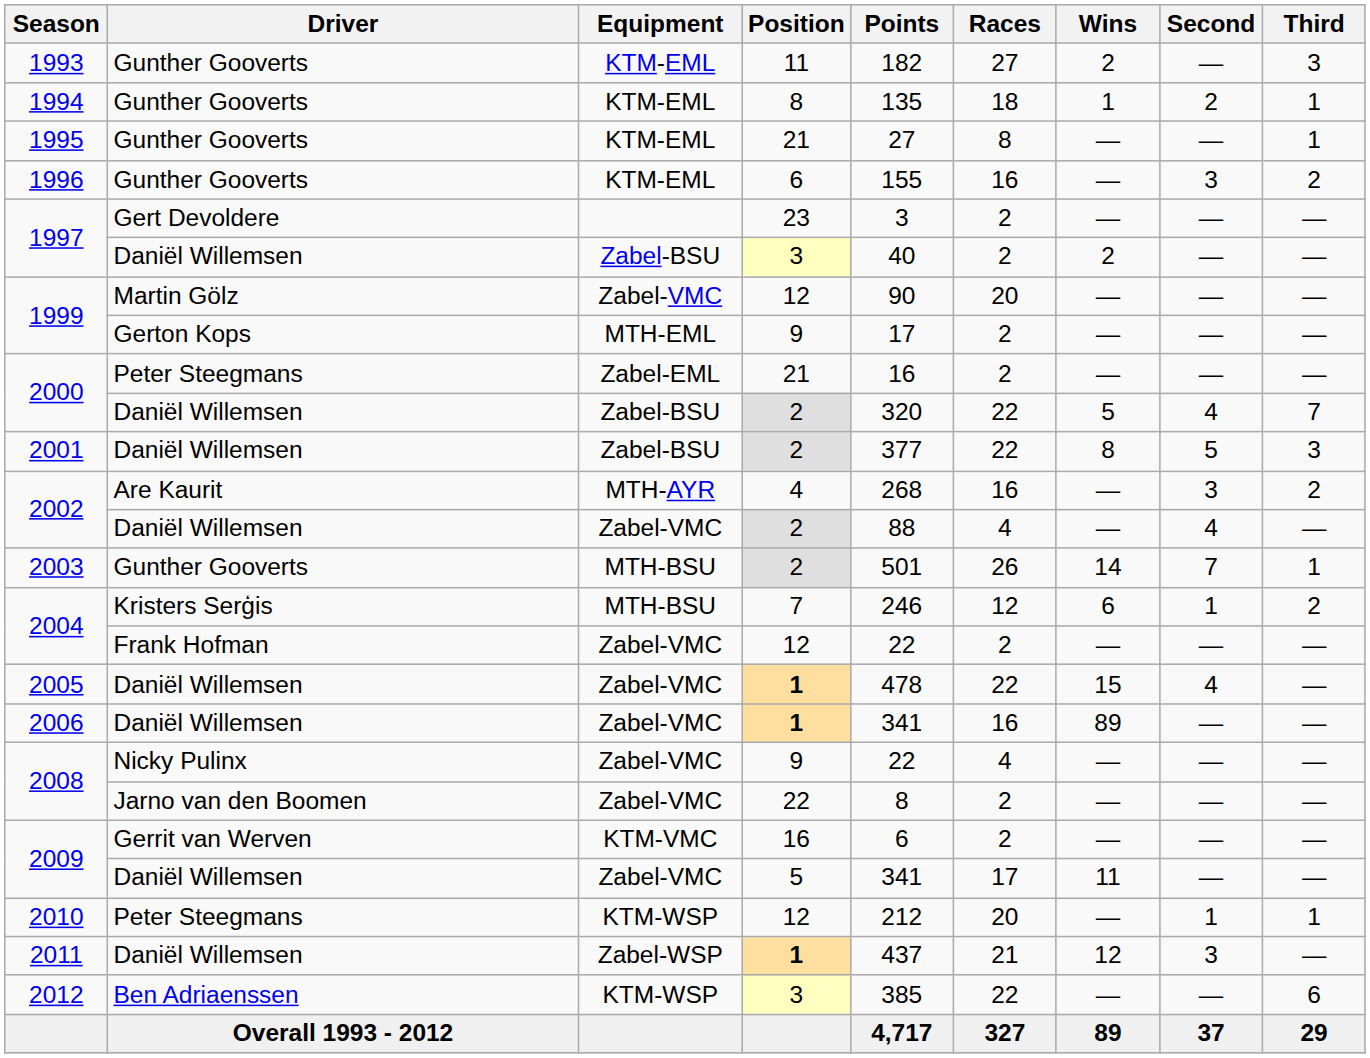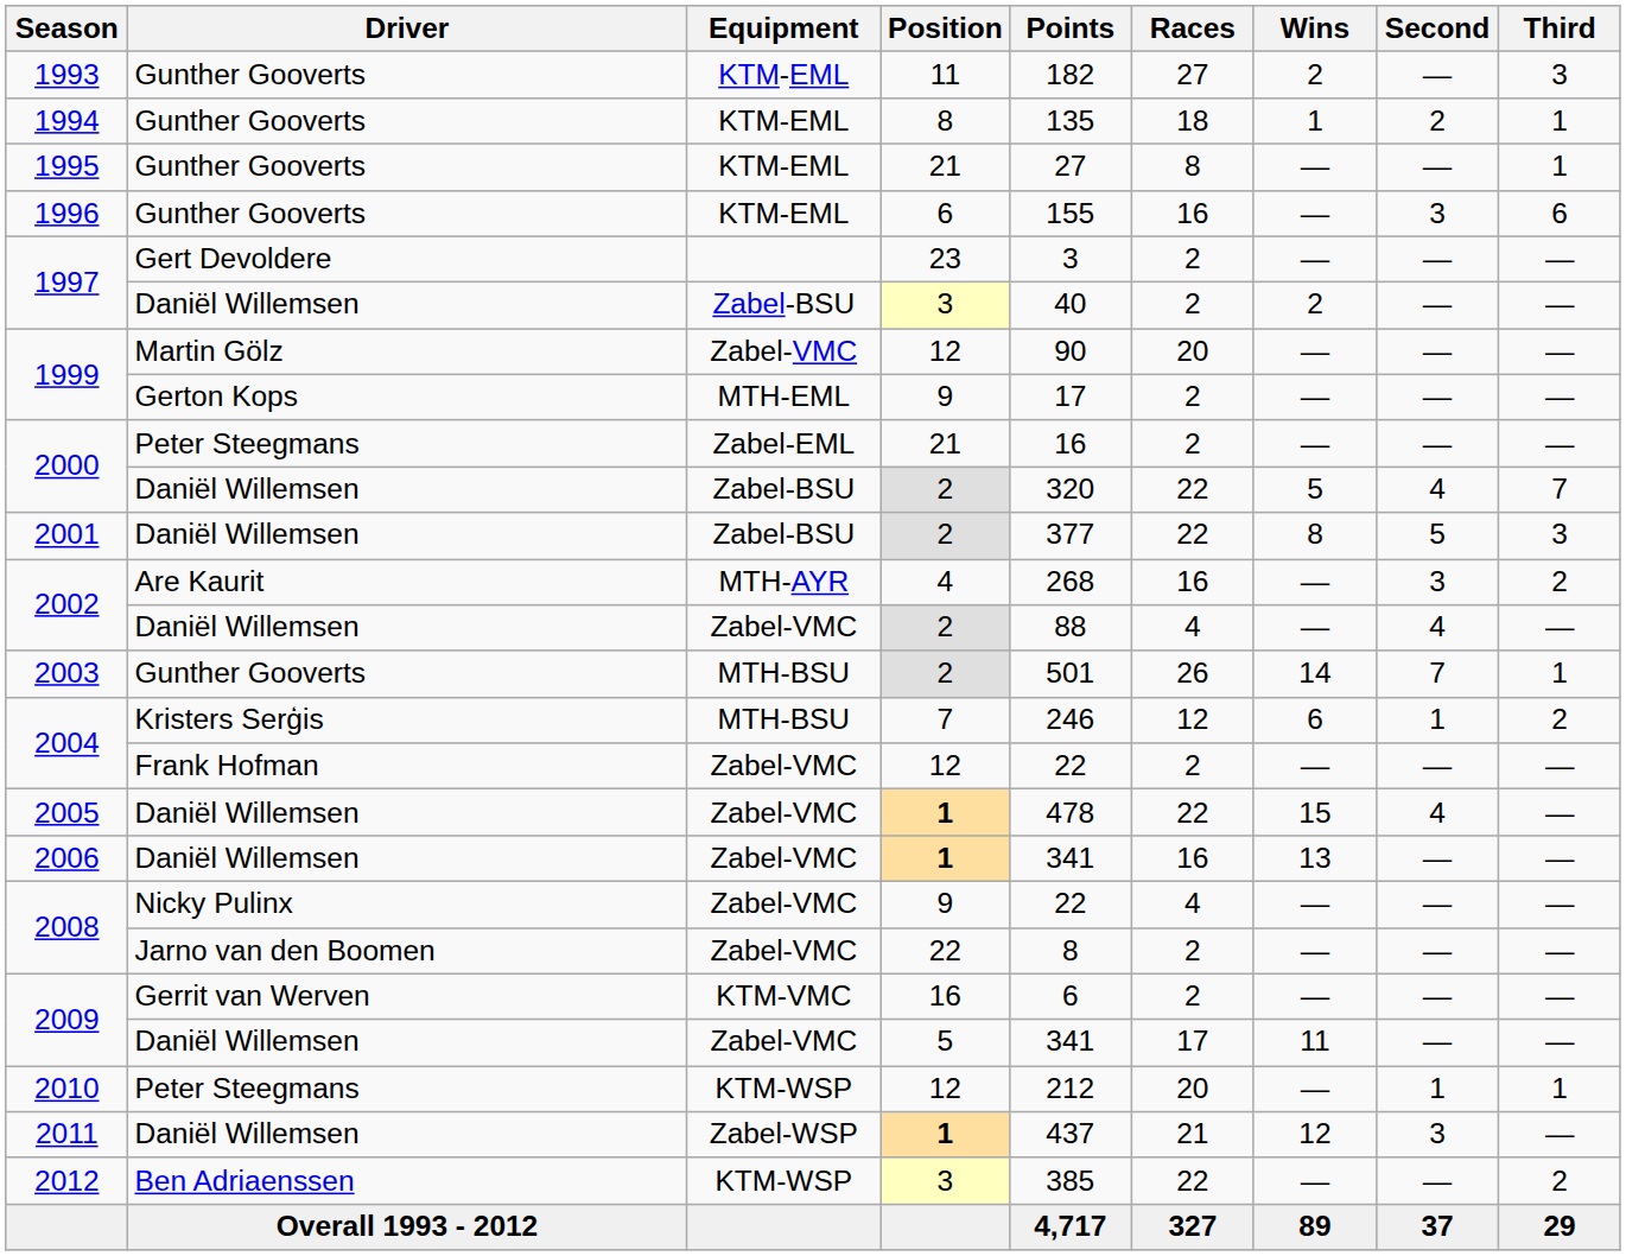 <table class="wikitable" style="text-align:center">
 <tr>
 <th width="60">Season</th>
 <th width="300">Driver</th>
 <th width="100">Equipment</th>
 <th width="30">Position</th>
 <th width="60">Points</th>
 <th width="60">Races</th>
 <th width="60">Wins</th>
 <th width="60">Second</th>
 <th width="60">Third</th>
 </tr>
 <tr>
 <td><a href='#'>1993</a></td>
 <td align="left"> Gunther Gooverts</td>
 <td><a href='#'>KTM</a>-<a href='#'>EML</a></td>
 <td>11</td>
 <td>182</td>
 <td>27</td>
 <td>2</td>
 <td>—</td>
 <td>3</td>
 </tr>
 <tr>
 <td><a href='#'>1994</a></td>
 <td align="left"> Gunther Gooverts</td>
 <td>KTM-EML</td>
 <td>8</td>
 <td>135</td>
 <td>18</td>
 <td>1</td>
 <td>2</td>
 <td>1</td>
 </tr>
 <tr>
 <td><a href='#'>1995</a></td>
 <td align="left"> Gunther Gooverts</td>
 <td>KTM-EML</td>
 <td>21</td>
 <td>27</td>
 <td>8</td>
 <td>—</td>
 <td>—</td>
 <td>1</td>
 </tr>
 <tr>
 <td><a href='#'>1996</a></td>
 <td align="left"> Gunther Gooverts</td>
 <td>KTM-EML</td>
 <td>6</td>
 <td>155</td>
 <td>16</td>
 <td>—</td>
 <td>3</td>
-<td>2</td>
+<td>6</td>
 </tr>
 <tr>
 <td rowspan=2><a href='#'>1997</a></td>
 <td align="left"> Gert Devoldere</td>
 <td></td>
 <td>23</td>
 <td>3</td>
 <td>2</td>
 <td>—</td>
 <td>—</td>
 <td>—</td>
 </tr>
 <tr>
 <td align="left"> Daniël Willemsen</td>
 <td><a href='#'>Zabel</a>-BSU</td>
 <td style="background:#ffffbf;">3</td>
 <td>40</td>
 <td>2</td>
 <td>2</td>
 <td>—</td>
 <td>—</td>
 </tr>
 <tr>
 <td rowspan=2><a href='#'>1999</a></td>
 <td align="left"> Martin Gölz</td>
 <td>Zabel-<a href='#'>VMC</a></td>
 <td>12</td>
 <td>90</td>
 <td>20</td>
 <td>—</td>
 <td>—</td>
 <td>—</td>
 </tr>
 <tr>
 <td align="left"> Gerton Kops</td>
 <td>MTH-EML</td>
 <td>9</td>
 <td>17</td>
 <td>2</td>
 <td>—</td>
 <td>—</td>
 <td>—</td>
 </tr>
 <tr>
 <td rowspan=2><a href='#'>2000</a></td>
 <td align="left"> Peter Steegmans</td>
 <td>Zabel-EML</td>
 <td>21</td>
 <td>16</td>
 <td>2</td>
 <td>—</td>
 <td>—</td>
 <td>—</td>
 </tr>
 <tr>
 <td align="left"> Daniël Willemsen</td>
 <td>Zabel-BSU</td>
 <td style="background:#dfdfdf;">2</td>
 <td>320</td>
 <td>22</td>
 <td>5</td>
 <td>4</td>
 <td>7</td>
 </tr>
 <tr>
 <td><a href='#'>2001</a></td>
 <td align="left"> Daniël Willemsen</td>
 <td>Zabel-BSU</td>
 <td style="background:#dfdfdf;">2</td>
 <td>377</td>
 <td>22</td>
 <td>8</td>
 <td>5</td>
 <td>3</td>
 </tr>
 <tr>
 <td rowspan=2><a href='#'>2002</a></td>
 <td align="left"> Are Kaurit</td>
 <td>MTH-<a href='#'>AYR</a></td>
 <td>4</td>
 <td>268</td>
 <td>16</td>
 <td>—</td>
 <td>3</td>
 <td>2</td>
 </tr>
 <tr>
 <td align="left"> Daniël Willemsen</td>
 <td>Zabel-VMC</td>
 <td style="background:#dfdfdf;">2</td>
 <td>88</td>
 <td>4</td>
 <td>—</td>
 <td>4</td>
 <td>—</td>
 </tr>
 <tr>
 <td><a href='#'>2003</a></td>
 <td align="left"> Gunther Gooverts</td>
 <td>MTH-BSU</td>
 <td style="background:#dfdfdf;">2</td>
 <td>501</td>
 <td>26</td>
 <td>14</td>
 <td>7</td>
 <td>1</td>
 </tr>
 <tr>
 <td rowspan=2><a href='#'>2004</a></td>
 <td align="left"> Kristers Serģis</td>
 <td>MTH-BSU</td>
 <td>7</td>
 <td>246</td>
 <td>12</td>
 <td>6</td>
 <td>1</td>
 <td>2</td>
 </tr>
 <tr>
 <td align="left"> Frank Hofman</td>
 <td>Zabel-VMC</td>
 <td>12</td>
 <td>22</td>
 <td>2</td>
 <td>—</td>
 <td>—</td>
 <td>—</td>
 </tr>
 <tr>
 <td><a href='#'>2005</a></td>
 <td align="left"> Daniël Willemsen</td>
 <td>Zabel-VMC</td>
 <td style="background:#ffdf9f;"><strong>1</strong></td>
 <td>478</td>
 <td>22</td>
 <td>15</td>
 <td>4</td>
 <td>—</td>
 </tr>
 <tr>
 <td><a href='#'>2006</a></td>
 <td align="left"> Daniël Willemsen</td>
 <td>Zabel-VMC</td>
 <td style="background:#ffdf9f;"><strong>1</strong></td>
 <td>341</td>
 <td>16</td>
-<td>89</td>
+<td>13</td>
 <td>—</td>
 <td>—</td>
 </tr>
 <tr>
 <td rowspan=2><a href='#'>2008</a></td>
 <td align="left"> Nicky Pulinx</td>
 <td>Zabel-VMC</td>
 <td>9</td>
 <td>22</td>
 <td>4</td>
 <td>—</td>
 <td>—</td>
 <td>—</td>
 </tr>
 <tr>
 <td align="left"> Jarno van den Boomen</td>
 <td>Zabel-VMC</td>
 <td>22</td>
 <td>8</td>
 <td>2</td>
 <td>—</td>
 <td>—</td>
 <td>—</td>
 </tr>
 <tr>
 <td rowspan=2><a href='#'>2009</a></td>
 <td align="left"> Gerrit van Werven</td>
 <td>KTM-VMC</td>
 <td>16</td>
 <td>6</td>
 <td>2</td>
 <td>—</td>
 <td>—</td>
 <td>—</td>
 </tr>
 <tr>
 <td align="left"> Daniël Willemsen</td>
 <td>Zabel-VMC</td>
 <td>5</td>
 <td>341</td>
 <td>17</td>
 <td>11</td>
 <td>—</td>
 <td>—</td>
 </tr>
 <tr>
 <td><a href='#'>2010</a></td>
 <td align="left"> Peter Steegmans</td>
 <td>KTM-WSP</td>
 <td>12</td>
 <td>212</td>
 <td>20</td>
 <td>—</td>
 <td>1</td>
 <td>1</td>
 </tr>
 <tr>
 <td><a href='#'>2011</a></td>
 <td align="left"> Daniël Willemsen</td>
 <td>Zabel-WSP</td>
 <td style="background:#ffdf9f;"><strong>1</strong></td>
 <td>437</td>
 <td>21</td>
 <td>12</td>
 <td>3</td>
 <td>—</td>
 </tr>
 <tr>
 <td><a href='#'>2012</a></td>
 <td align="left"> <a href='#'>Ben Adriaenssen</a></td>
 <td>KTM-WSP</td>
 <td style="background:#ffffbf;">3</td>
 <td>385</td>
 <td>22</td>
 <td>—</td>
 <td>—</td>
-<td>6</td>
+<td>2</td>
 </tr>
 <tr style="background:#f0f0f0; font-weight:bold;">
 <td></td>
 <td>Overall 1993 - 2012</td>
 <td></td>
 <td></td>
 <td>4,717</td>
 <td>327</td>
 <td>89</td>
 <td>37</td>
 <td>29</td>
 </tr>
 </table>
